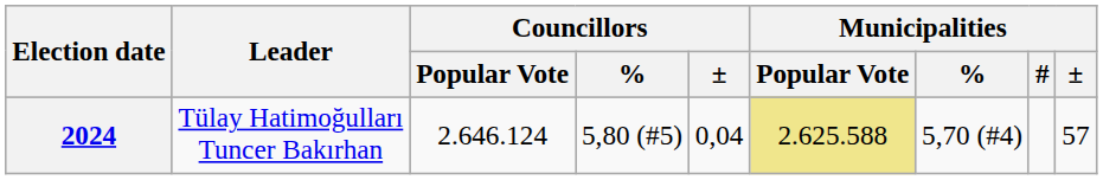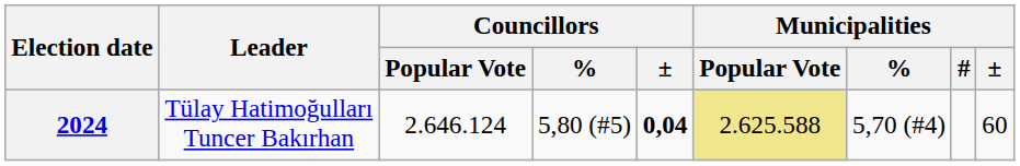 <table class="wikitable" style="text-align:center; font-size:90%;">
 <tr>
 <th rowspan="2">Election date</th>
 <th rowspan="2">Leader</th>
 <th colspan="3">Councillors</th>
 <th colspan="4">Municipalities</th>
 </tr>
 <tr>
 <th>Popular Vote</th>
 <th>%</th>
 <th>±</th>
 <th>Popular Vote</th>
 <th>%</th>
 <th>#</th>
 <th>±</th>
 </tr>
 <tr>
 <th><a href='#'>2024</a></th>
 <td><a href='#'>Tülay Hatimoğulları</a><br><a href='#'>Tuncer Bakırhan</a></td>
 <td>2.646.124</td>
 <td>5,80 (#5)</td>
-<td> 0,04<br></td>
+<td><strong> 0,04<br></strong></td>
 <td style="background: khaki;">2.625.588</td>
 <td>5,70 (#4)</td>
 <td></td>
-<td> 57</td>
+<td> 60</td>
 </tr>
 </table>
